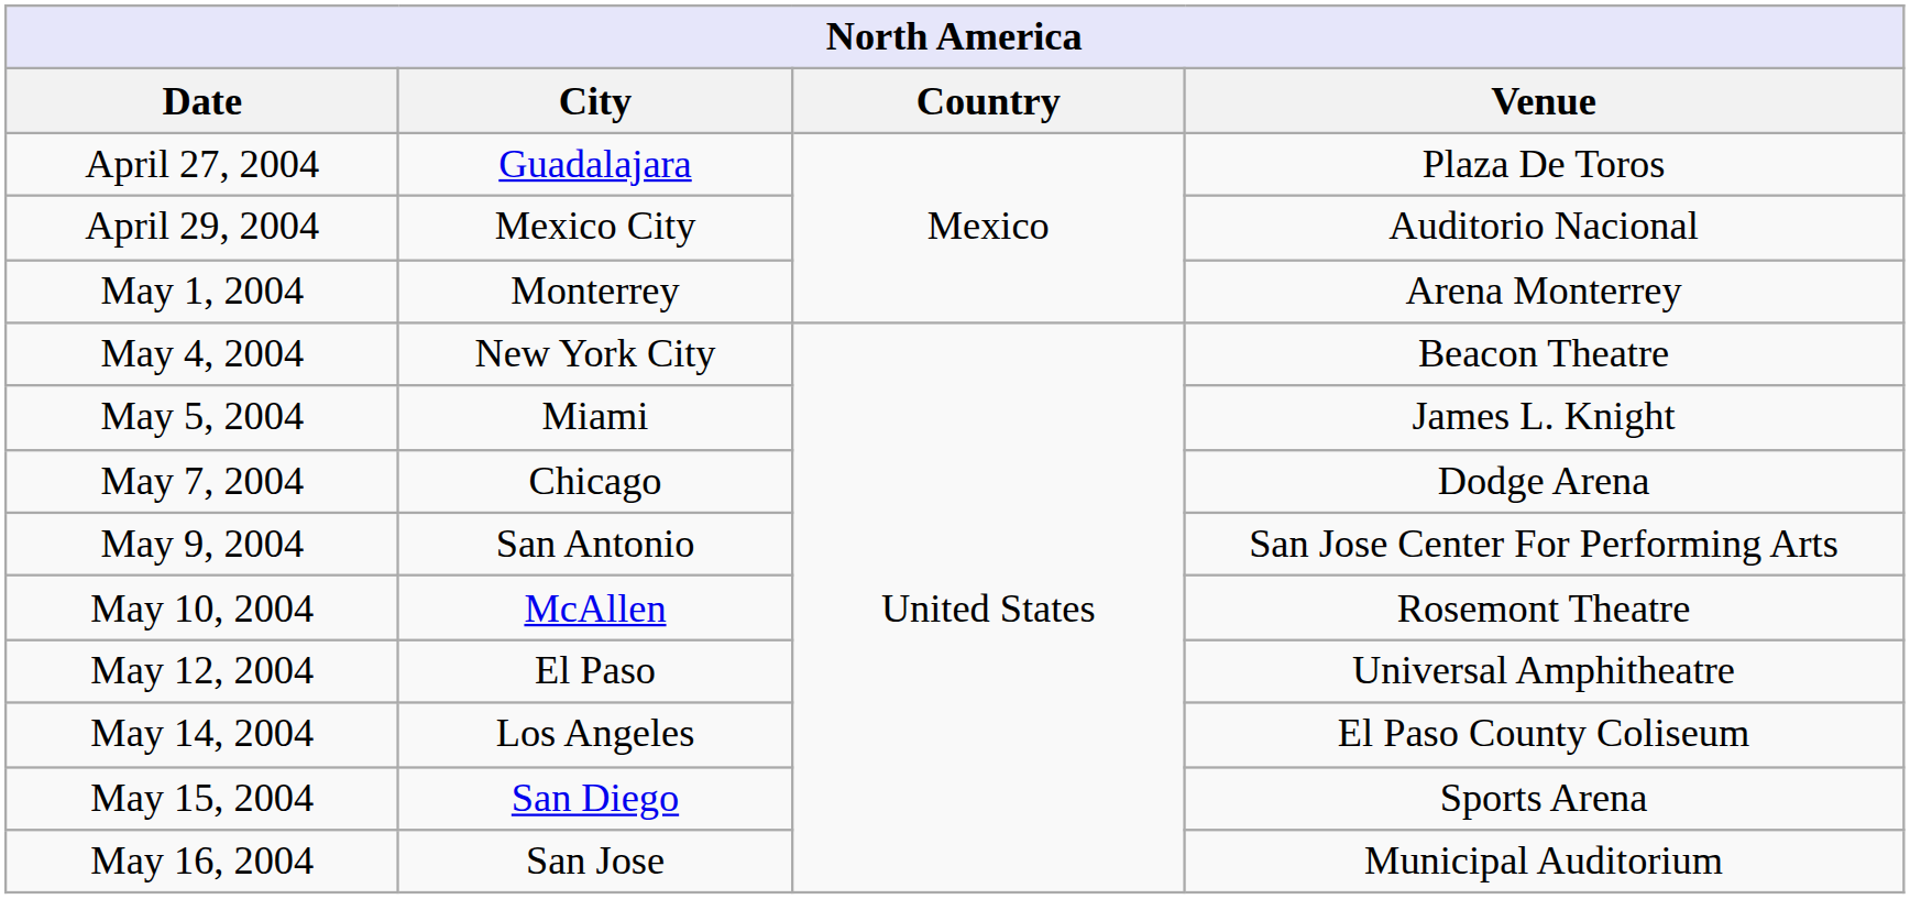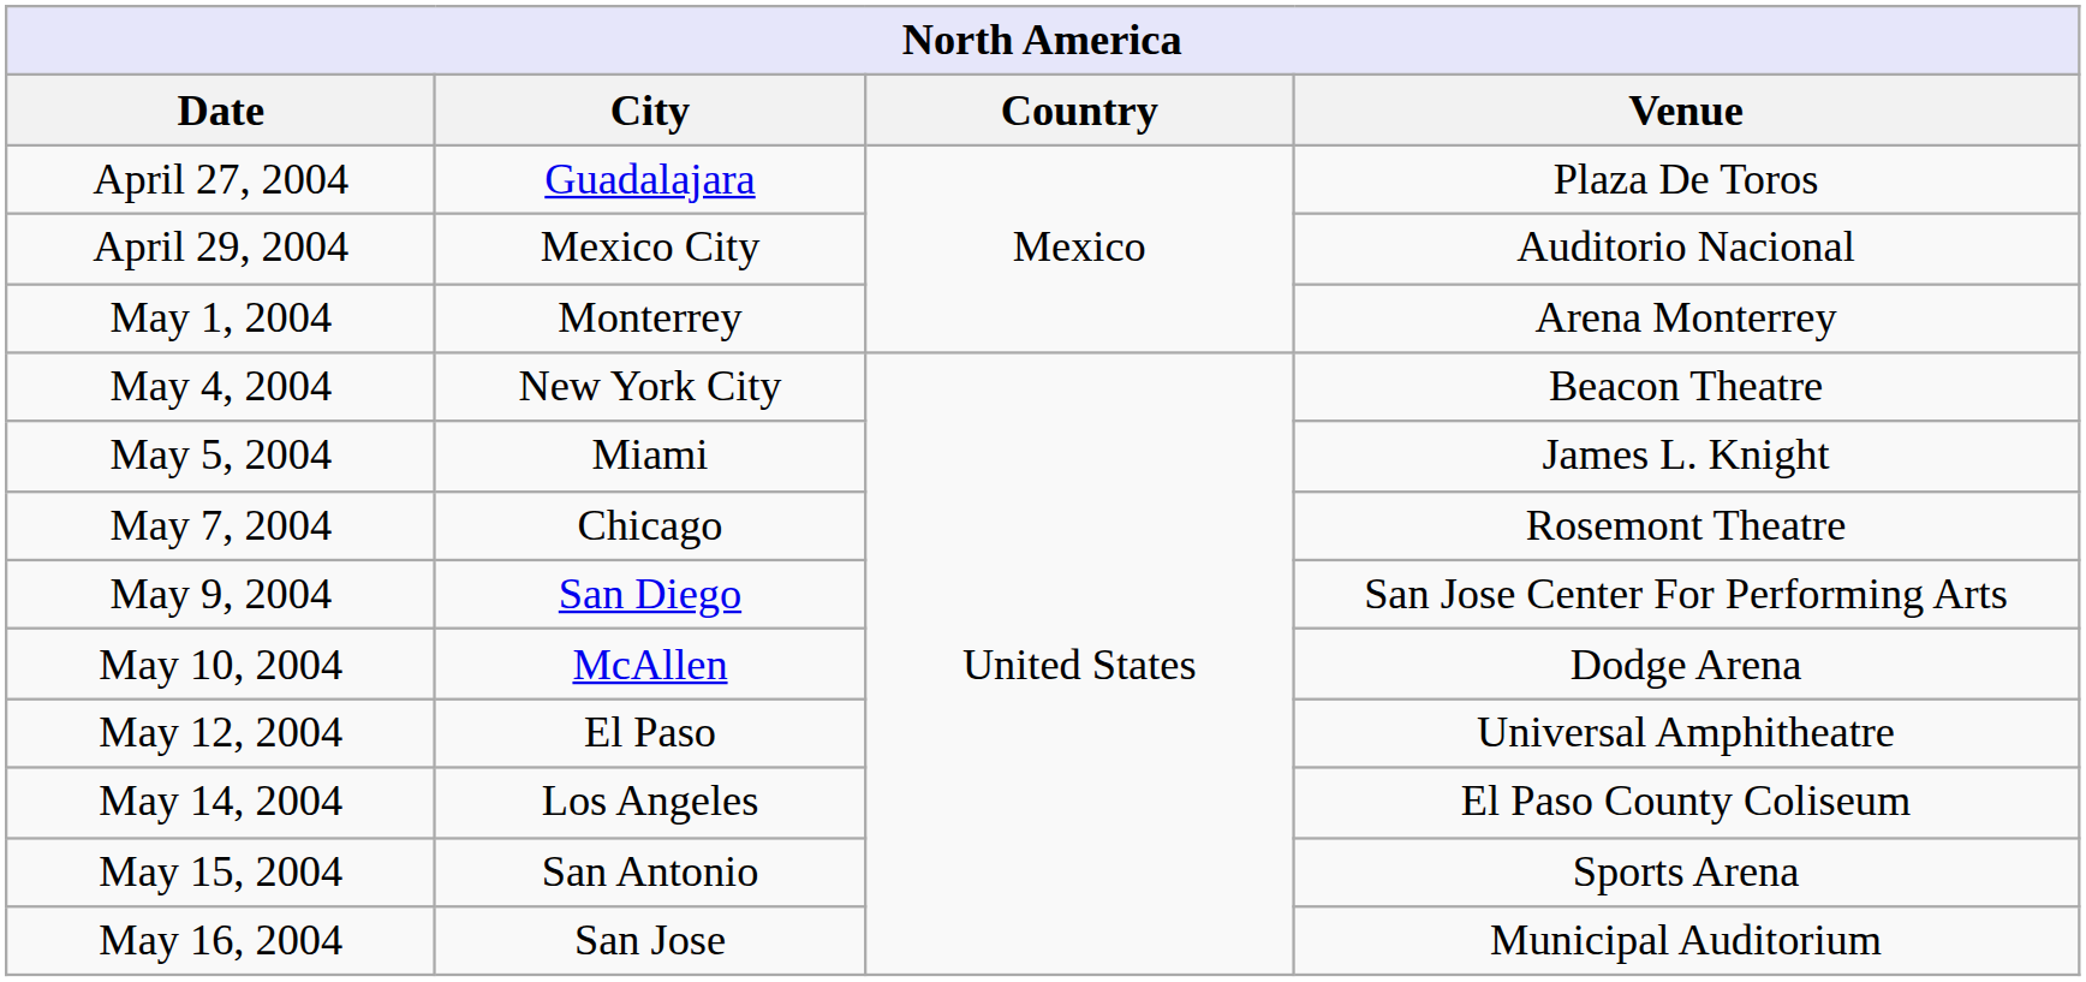 <table class="wikitable" style="text-align:center;">
 <tr bgcolor="#E6E6FA">
 <td colspan=6><strong>North America</strong></td>
 </tr>
 <tr bgcolor="#f0f0ff">
 <th width="150">Date</th>
 <th width="150">City</th>
 <th width="150">Country</th>
 <th width="280">Venue</th>
 </tr>
 <tr>
 <td>April 27, 2004</td>
 <td><a href='#'>Guadalajara</a></td>
 <td rowspan="3">Mexico</td>
 <td>Plaza De Toros</td>
 </tr>
 <tr>
 <td>April 29, 2004</td>
 <td>Mexico City</td>
 <td>Auditorio Nacional</td>
 </tr>
 <tr>
 <td>May 1, 2004</td>
 <td>Monterrey</td>
 <td>Arena Monterrey</td>
 </tr>
 <tr>
 <td>May 4, 2004</td>
 <td>New York City</td>
 <td rowspan="9">United States</td>
 <td>Beacon Theatre</td>
 </tr>
 <tr>
 <td>May 5, 2004</td>
 <td>Miami</td>
 <td>James L. Knight</td>
 </tr>
 <tr>
 <td>May 7, 2004</td>
 <td>Chicago</td>
-<td>Dodge Arena</td>
+<td>Rosemont Theatre</td>
 </tr>
 <tr>
 <td>May 9, 2004</td>
-<td>San Antonio</td>
+<td><a href='#'>San Diego</a></td>
 <td>San Jose Center For Performing Arts</td>
 </tr>
 <tr>
 <td>May 10, 2004</td>
 <td><a href='#'>McAllen</a></td>
-<td>Rosemont Theatre</td>
+<td>Dodge Arena</td>
 </tr>
 <tr>
 <td>May 12, 2004</td>
 <td>El Paso</td>
 <td>Universal Amphitheatre</td>
 </tr>
 <tr>
 <td>May 14, 2004</td>
 <td>Los Angeles</td>
 <td>El Paso County Coliseum</td>
 </tr>
 <tr>
 <td>May 15, 2004</td>
-<td><a href='#'>San Diego</a></td>
+<td>San Antonio</td>
 <td>Sports Arena</td>
 </tr>
 <tr>
 <td>May 16, 2004</td>
 <td>San Jose</td>
 <td>Municipal Auditorium</td>
 </tr>
 </table>
